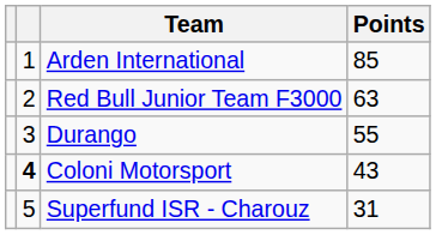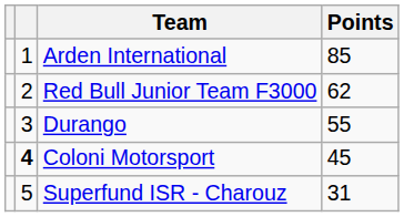 <table class="wikitable" style="font-size: 85%;">
 <tr>
 <th></th>
 <th></th>
 <th>Team</th>
 <th>Points</th>
 </tr>
 <tr>
 <td align="left"></td>
 <td align="center">1</td>
 <td> <a href='#'>Arden International</a></td>
 <td>85</td>
 </tr>
 <tr>
 <td align="left"></td>
 <td align="center">2</td>
 <td> <a href='#'>Red Bull Junior Team F3000</a></td>
-<td>63</td>
+<td>62</td>
 </tr>
 <tr>
 <td align="left"></td>
 <td align="center">3</td>
 <td> <a href='#'>Durango</a></td>
 <td>55</td>
 </tr>
 <tr>
 <td align="left"></td>
 <td align="center"><strong>4</strong></td>
 <td> <a href='#'>Coloni Motorsport</a></td>
-<td>43</td>
+<td>45</td>
 </tr>
 <tr>
 <td align="left"></td>
 <td align="center">5</td>
 <td> <a href='#'>Superfund ISR - Charouz</a></td>
 <td>31</td>
 </tr>
 </table>
